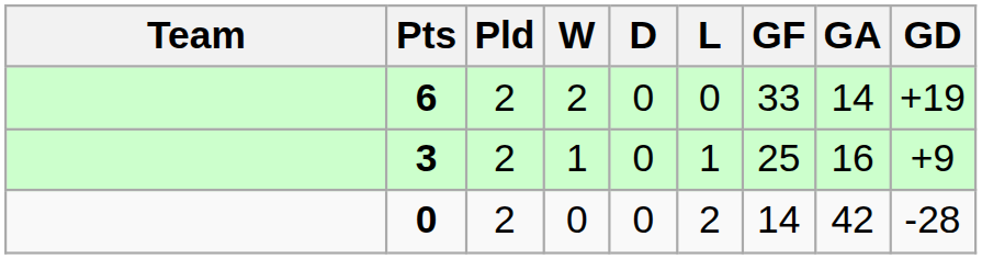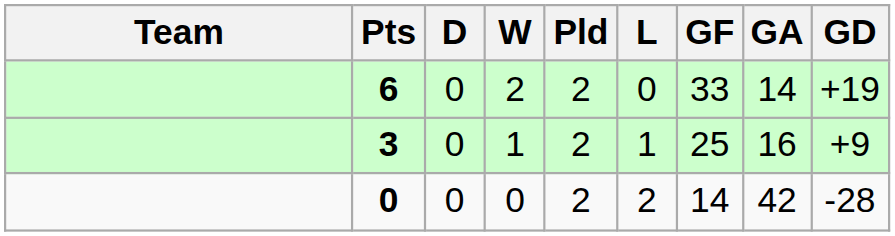 <table class="wikitable" style="text-align:center;">
 <tr>
 <th width=150>Team</th>
 <th width=20>Pts</th>
+<th width=20>D</th>
+<th width=20>W</th>
 <th width=20>Pld</th>
-<th width=20>W</th>
-<th width=20>D</th>
 <th width=20>L</th>
 <th width=20>GF</th>
 <th width=20>GA</th>
 <th width=25>GD</th>
 </tr>
 <tr bgcolor=#ccffcc>
 <td align="left"></td>
 <td><strong>6</strong></td>
+<td>0</td>
 <td>2</td>
 <td>2</td>
-<td>0</td>
 <td>0</td>
 <td>33</td>
 <td>14</td>
 <td>+19</td>
 </tr>
 <tr bgcolor=#ccffcc>
 <td align="left"></td>
 <td><strong>3</strong></td>
+<td>0</td>
+<td>1</td>
 <td>2</td>
-<td>1</td>
-<td>0</td>
 <td>1</td>
 <td>25</td>
 <td>16</td>
 <td>+9</td>
 </tr>
 <tr>
 <td align="left"></td>
 <td><strong>0</strong></td>
-<td>2</td>
 <td>0</td>
 <td>0</td>
+<td>2</td>
 <td>2</td>
 <td>14</td>
 <td>42</td>
 <td>-28</td>
 </tr>
 </table>
